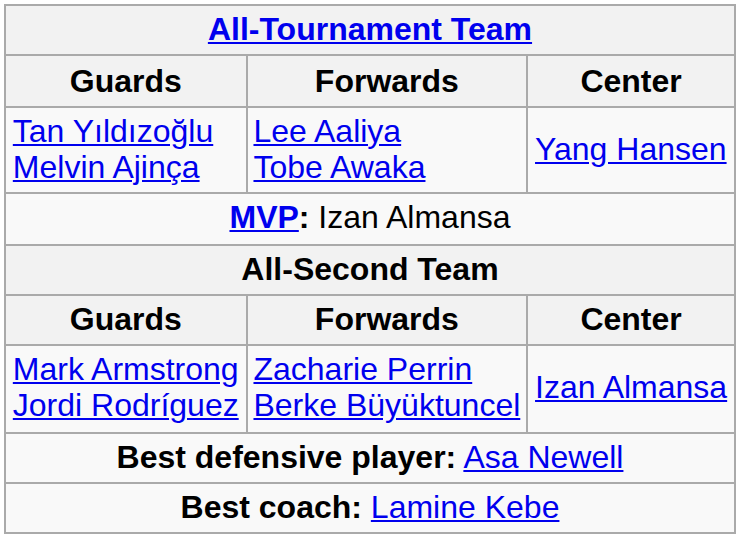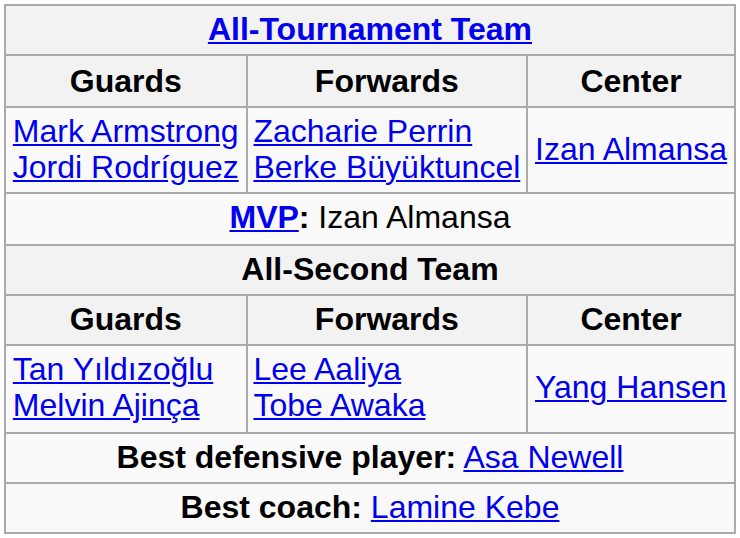 <table class=wikitable style="margin:auto">
 <tr>
 <th colspan=3 align=center><a href='#'>All-Tournament Team</a></th>
 </tr>
 <tr>
 <th>Guards</th>
 <th>Forwards</th>
 <th>Center</th>
 </tr>
 <tr>
-<td> <a href='#'>Tan Yıldızoğlu</a><br> <a href='#'>Melvin Ajinça</a></td>
-<td> <a href='#'>Lee Aaliya</a><br> <a href='#'>Tobe Awaka</a></td>
-<td> <a href='#'>Yang Hansen</a></td>
+<td> <a href='#'>Mark Armstrong</a><br> <a href='#'>Jordi Rodríguez</a></td>
+<td> <a href='#'>Zacharie Perrin</a><br> <a href='#'>Berke Büyüktuncel</a></td>
+<td> <a href='#'>Izan Almansa</a></td>
 </tr>
 <tr>
 <td colspan=3 align=center><strong><a href='#'>MVP</a>:</strong>  Izan Almansa</td>
 </tr>
 <tr>
 <th colspan=3 align=center>All-Second Team</th>
 </tr>
 <tr>
 <th>Guards</th>
 <th>Forwards</th>
 <th>Center</th>
 </tr>
 <tr>
-<td> <a href='#'>Mark Armstrong</a><br> <a href='#'>Jordi Rodríguez</a></td>
-<td> <a href='#'>Zacharie Perrin</a><br> <a href='#'>Berke Büyüktuncel</a></td>
-<td> <a href='#'>Izan Almansa</a></td>
+<td> <a href='#'>Tan Yıldızoğlu</a><br> <a href='#'>Melvin Ajinça</a></td>
+<td> <a href='#'>Lee Aaliya</a><br> <a href='#'>Tobe Awaka</a></td>
+<td> <a href='#'>Yang Hansen</a></td>
 </tr>
 <tr>
 <td colspan=3 align=center><strong>Best defensive player:</strong>  <a href='#'>Asa Newell</a></td>
 </tr>
 <tr>
 <td colspan=3 align=center><strong>Best coach:</strong>  <a href='#'>Lamine Kebe</a></td>
 </tr>
 </table>
